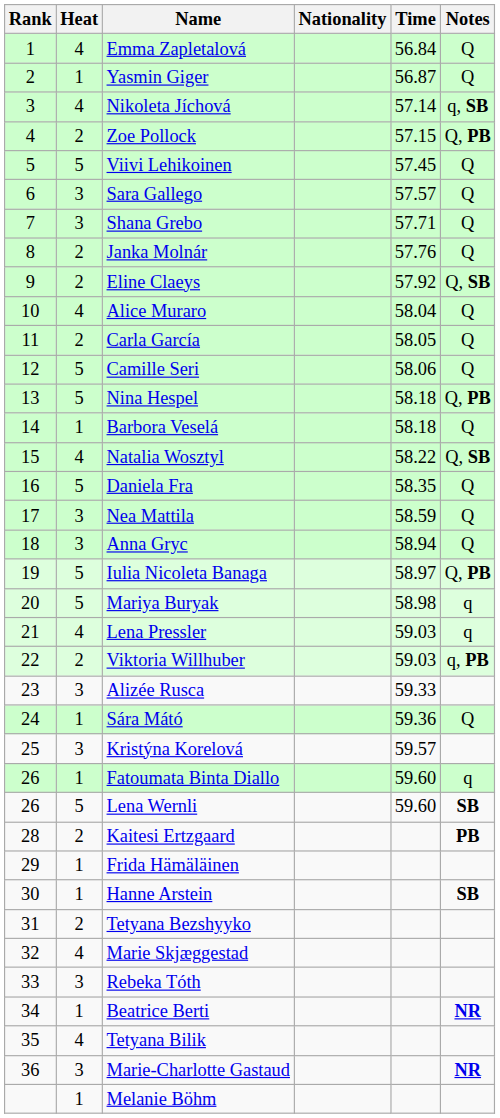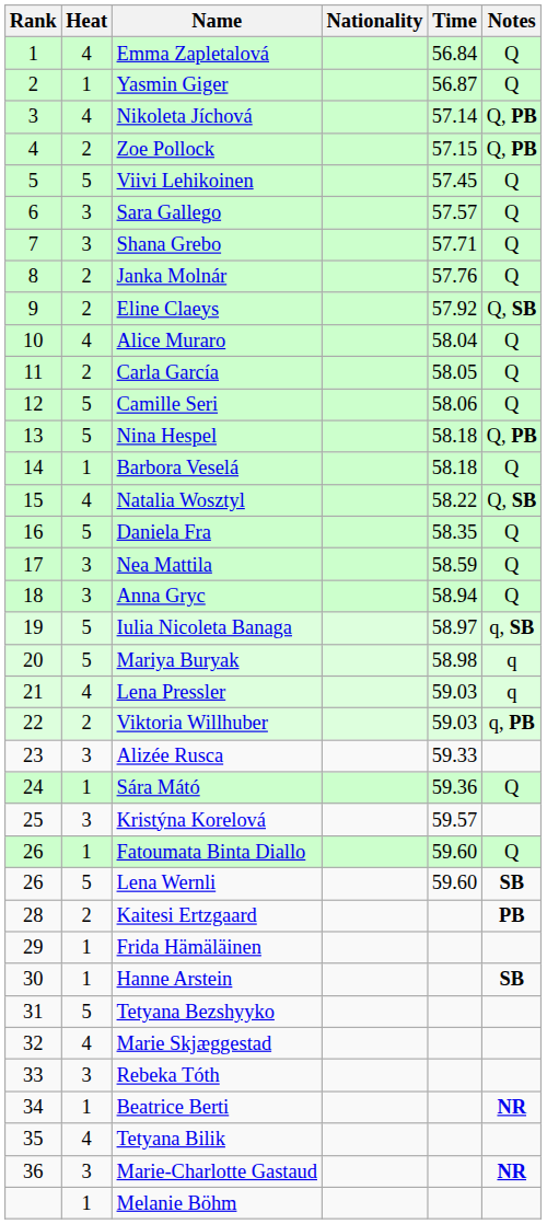 <table class="wikitable sortable" style="text-align:center;">
 <tr>
 <th>Rank</th>
 <th>Heat</th>
 <th>Name</th>
 <th>Nationality</th>
 <th>Time</th>
 <th>Notes</th>
 </tr>
 <tr bgcolor=ccffcc>
 <td>1</td>
 <td>4</td>
 <td align=left><a href='#'>Emma Zapletalová</a></td>
 <td align=left></td>
 <td>56.84</td>
 <td>Q</td>
 </tr>
 <tr bgcolor=ccffcc>
 <td>2</td>
 <td>1</td>
 <td align=left><a href='#'>Yasmin Giger</a></td>
 <td align=left></td>
 <td>56.87</td>
 <td>Q</td>
 </tr>
 <tr bgcolor=ccffcc>
 <td>3</td>
 <td>4</td>
 <td align=left><a href='#'>Nikoleta Jíchová</a></td>
 <td align=left></td>
 <td>57.14</td>
-<td>q, <strong>SB</strong></td>
+<td>Q, <strong>PB</strong></td>
 </tr>
 <tr bgcolor=ccffcc>
 <td>4</td>
 <td>2</td>
 <td align=left><a href='#'>Zoe Pollock</a></td>
 <td align=left></td>
 <td>57.15</td>
 <td>Q, <strong>PB</strong></td>
 </tr>
 <tr bgcolor=ccffcc>
 <td>5</td>
 <td>5</td>
 <td align=left><a href='#'>Viivi Lehikoinen</a></td>
 <td align=left></td>
 <td>57.45</td>
 <td>Q</td>
 </tr>
 <tr bgcolor=ccffcc>
 <td>6</td>
 <td>3</td>
 <td align=left><a href='#'>Sara Gallego</a></td>
 <td align=left></td>
 <td>57.57</td>
 <td>Q</td>
 </tr>
 <tr bgcolor=ccffcc>
 <td>7</td>
 <td>3</td>
 <td align=left><a href='#'>Shana Grebo</a></td>
 <td align=left></td>
 <td>57.71</td>
 <td>Q</td>
 </tr>
 <tr bgcolor=ccffcc>
 <td>8</td>
 <td>2</td>
 <td align=left><a href='#'>Janka Molnár</a></td>
 <td align=left></td>
 <td>57.76</td>
 <td>Q</td>
 </tr>
 <tr bgcolor=ccffcc>
 <td>9</td>
 <td>2</td>
 <td align=left><a href='#'>Eline Claeys</a></td>
 <td align=left></td>
 <td>57.92</td>
 <td>Q, <strong>SB</strong></td>
 </tr>
 <tr bgcolor=ccffcc>
 <td>10</td>
 <td>4</td>
 <td align=left><a href='#'>Alice Muraro</a></td>
 <td align=left></td>
 <td>58.04</td>
 <td>Q</td>
 </tr>
 <tr bgcolor=ccffcc>
 <td>11</td>
 <td>2</td>
 <td align=left><a href='#'>Carla García</a></td>
 <td align=left></td>
 <td>58.05</td>
 <td>Q</td>
 </tr>
 <tr bgcolor=ccffcc>
 <td>12</td>
 <td>5</td>
 <td align=left><a href='#'>Camille Seri</a></td>
 <td align=left></td>
 <td>58.06</td>
 <td>Q</td>
 </tr>
 <tr bgcolor=ccffcc>
 <td>13</td>
 <td>5</td>
 <td align=left><a href='#'>Nina Hespel</a></td>
 <td align=left></td>
 <td>58.18</td>
 <td>Q, <strong>PB</strong></td>
 </tr>
 <tr bgcolor=ccffcc>
 <td>14</td>
 <td>1</td>
 <td align=left><a href='#'>Barbora Veselá</a></td>
 <td align=left></td>
 <td>58.18</td>
 <td>Q</td>
 </tr>
 <tr bgcolor=ccffcc>
 <td>15</td>
 <td>4</td>
 <td align=left><a href='#'>Natalia Wosztyl</a></td>
 <td align=left></td>
 <td>58.22</td>
 <td>Q, <strong>SB</strong></td>
 </tr>
 <tr bgcolor=ccffcc>
 <td>16</td>
 <td>5</td>
 <td align=left><a href='#'>Daniela Fra</a></td>
 <td align=left></td>
 <td>58.35</td>
 <td>Q</td>
 </tr>
 <tr bgcolor=ccffcc>
 <td>17</td>
 <td>3</td>
 <td align=left><a href='#'>Nea Mattila</a></td>
 <td align=left></td>
 <td>58.59</td>
 <td>Q</td>
 </tr>
 <tr bgcolor=ccffcc>
 <td>18</td>
 <td>3</td>
 <td align=left><a href='#'>Anna Gryc</a></td>
 <td align=left></td>
 <td>58.94</td>
 <td>Q</td>
 </tr>
 <tr bgcolor=ddffdd>
 <td>19</td>
 <td>5</td>
 <td align=left><a href='#'>Iulia Nicoleta Banaga</a></td>
 <td align=left></td>
 <td>58.97</td>
-<td>Q, <strong>PB</strong></td>
+<td>q, <strong>SB</strong></td>
 </tr>
 <tr bgcolor=ddffdd>
 <td>20</td>
 <td>5</td>
 <td align=left><a href='#'>Mariya Buryak</a></td>
 <td align=left></td>
 <td>58.98</td>
 <td>q</td>
 </tr>
 <tr bgcolor=ddffdd>
 <td>21</td>
 <td>4</td>
 <td align=left><a href='#'>Lena Pressler</a></td>
 <td align=left></td>
 <td>59.03</td>
 <td>q</td>
 </tr>
 <tr bgcolor=ddffdd>
 <td>22</td>
 <td>2</td>
 <td align=left><a href='#'>Viktoria Willhuber</a></td>
 <td align=left></td>
 <td>59.03</td>
 <td>q, <strong>PB</strong></td>
 </tr>
 <tr>
 <td>23</td>
 <td>3</td>
 <td align=left><a href='#'>Alizée Rusca</a></td>
 <td align=left></td>
 <td>59.33</td>
 <td></td>
 </tr>
 <tr bgcolor=ccffcc>
 <td>24</td>
 <td>1</td>
 <td align=left><a href='#'>Sára Mátó</a></td>
 <td align=left></td>
 <td>59.36</td>
 <td>Q</td>
 </tr>
 <tr>
 <td>25</td>
 <td>3</td>
 <td align=left><a href='#'>Kristýna Korelová</a></td>
 <td align=left></td>
 <td>59.57</td>
 <td></td>
 </tr>
 <tr bgcolor=ccffcc>
 <td>26</td>
 <td>1</td>
 <td align=left><a href='#'>Fatoumata Binta Diallo</a></td>
 <td align=left></td>
 <td>59.60</td>
-<td>q</td>
+<td>Q</td>
 </tr>
 <tr>
 <td>26</td>
 <td>5</td>
 <td align=left><a href='#'>Lena Wernli</a></td>
 <td align=left></td>
 <td>59.60</td>
 <td><strong>SB</strong></td>
 </tr>
 <tr>
 <td>28</td>
 <td>2</td>
 <td align=left><a href='#'>Kaitesi Ertzgaard</a></td>
 <td align=left></td>
 <td></td>
 <td><strong>PB</strong></td>
 </tr>
 <tr>
 <td>29</td>
 <td>1</td>
 <td align=left><a href='#'>Frida Hämäläinen</a></td>
 <td align=left></td>
 <td></td>
 <td></td>
 </tr>
 <tr>
 <td>30</td>
 <td>1</td>
 <td align=left><a href='#'>Hanne Arstein</a></td>
 <td align=left></td>
 <td></td>
 <td><strong>SB</strong></td>
 </tr>
 <tr>
 <td>31</td>
-<td>2</td>
+<td>5</td>
 <td align=left><a href='#'>Tetyana Bezshyyko</a></td>
 <td align=left></td>
 <td></td>
 <td></td>
 </tr>
 <tr>
 <td>32</td>
 <td>4</td>
 <td align=left><a href='#'>Marie Skjæggestad</a></td>
 <td align=left></td>
 <td></td>
 <td></td>
 </tr>
 <tr>
 <td>33</td>
 <td>3</td>
 <td align=left><a href='#'>Rebeka Tóth</a></td>
 <td align=left></td>
 <td></td>
 <td></td>
 </tr>
 <tr>
 <td>34</td>
 <td>1</td>
 <td align=left><a href='#'>Beatrice Berti</a></td>
 <td align=left></td>
 <td></td>
 <td><strong><a href='#'>NR</a></strong></td>
 </tr>
 <tr>
 <td>35</td>
 <td>4</td>
 <td align=left><a href='#'>Tetyana Bilik</a></td>
 <td align=left></td>
 <td></td>
 <td></td>
 </tr>
 <tr>
 <td>36</td>
 <td>3</td>
 <td align=left><a href='#'>Marie-Charlotte Gastaud</a></td>
 <td align=left></td>
 <td></td>
 <td><strong><a href='#'>NR</a></strong></td>
 </tr>
 <tr>
 <td></td>
 <td>1</td>
 <td align=left><a href='#'>Melanie Böhm</a></td>
 <td align=left></td>
 <td></td>
 <td></td>
 </tr>
 </table>
